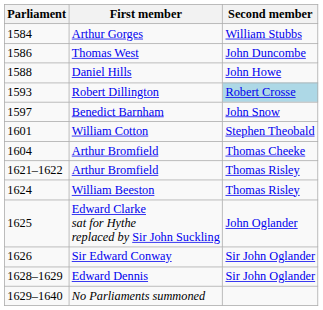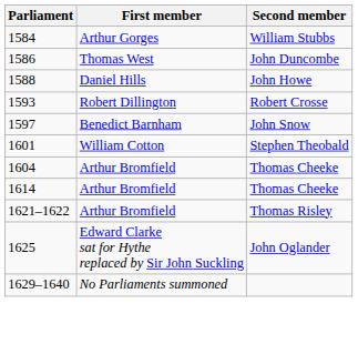 <table class="wikitable">
 <tr>
 <th>Parliament</th>
 <th>First member</th>
 <th>Second member</th>
 </tr>
 <tr>
 <td>1584</td>
 <td><a href='#'>Arthur Gorges</a></td>
 <td><a href='#'>William Stubbs</a></td>
 </tr>
 <tr>
 <td>1586</td>
 <td><a href='#'>Thomas West</a></td>
 <td><a href='#'>John Duncombe</a></td>
 </tr>
 <tr>
 <td>1588</td>
 <td><a href='#'>Daniel Hills</a></td>
 <td><a href='#'>John Howe</a></td>
 </tr>
 <tr>
 <td>1593</td>
 <td><a href='#'>Robert Dillington</a></td>
-<td style="background: lightblue;"><a href='#'>Robert Crosse</a></td>
+<td><a href='#'>Robert Crosse</a></td>
 </tr>
 <tr>
 <td>1597</td>
 <td><a href='#'>Benedict Barnham</a></td>
 <td><a href='#'>John Snow</a></td>
 </tr>
 <tr>
 <td>1601</td>
 <td><a href='#'>William Cotton</a></td>
 <td><a href='#'>Stephen Theobald</a></td>
 </tr>
 <tr>
 <td>1604</td>
 <td><a href='#'>Arthur Bromfield</a></td>
 <td><a href='#'>Thomas Cheeke</a></td>
 </tr>
 <tr>
+<td>1614</td>
+<td><a href='#'>Arthur Bromfield</a></td>
+<td><a href='#'>Thomas Cheeke</a></td>
+</tr>
+<tr>
 <td>1621–1622</td>
 <td><a href='#'>Arthur Bromfield</a></td>
-<td><a href='#'>Thomas Risley</a></td>
-</tr>
-<tr>
-<td>1624</td>
-<td><a href='#'>William Beeston</a></td>
 <td><a href='#'>Thomas Risley</a></td>
 </tr>
 <tr>
 <td>1625</td>
 <td><a href='#'>Edward Clarke</a> <br> <em>sat for Hythe</em><br> <em>replaced by</em> <a href='#'>Sir John Suckling</a></td>
 <td><a href='#'>John Oglander</a></td>
 </tr>
 <tr>
-<td>1626</td>
-<td><a href='#'>Sir Edward Conway</a></td>
-<td><a href='#'>Sir John Oglander</a></td>
-</tr>
-<tr>
-<td>1628–1629</td>
-<td><a href='#'>Edward Dennis</a></td>
-<td><a href='#'>Sir John Oglander</a></td>
-</tr>
-<tr>
 <td>1629–1640</td>
 <td><em>No Parliaments summoned</em></td>
 </tr>
 </table>
